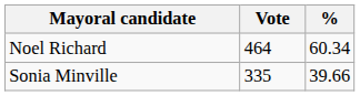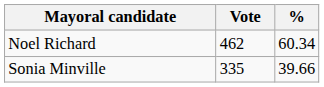 <table class="wikitable">
 <tr>
 <th bgcolor="#DDDDFF" width="200px">Mayoral candidate</th>
 <th bgcolor="#DDDDFF" width="50px">Vote</th>
 <th bgcolor="#DDDDFF" width="30px">%</th>
 </tr>
 <tr>
 <td>Noel Richard</td>
-<td>464</td>
+<td>462</td>
 <td>60.34</td>
 </tr>
 <tr>
 <td>Sonia Minville</td>
 <td>335</td>
 <td>39.66</td>
 </tr>
 </table>
